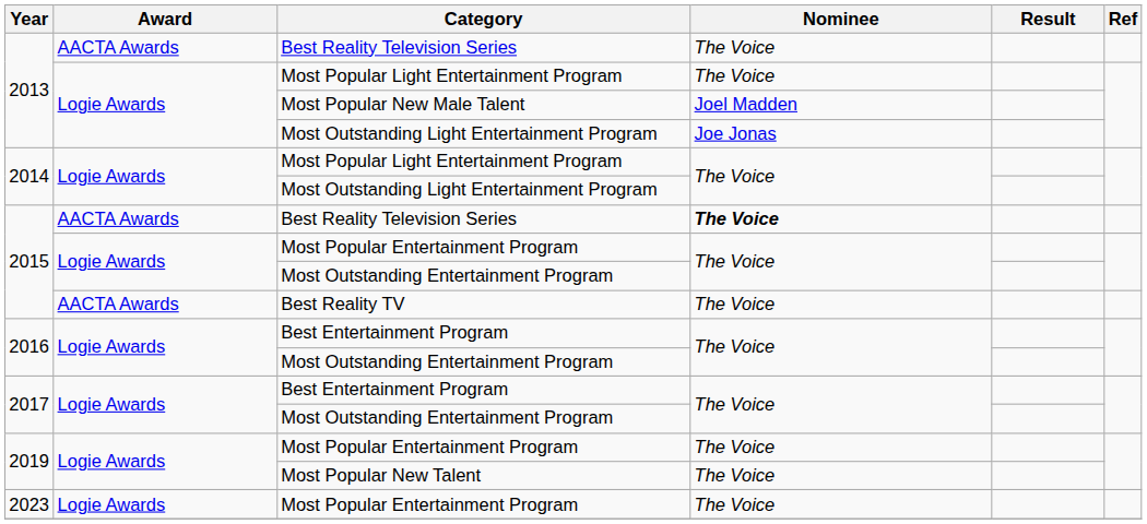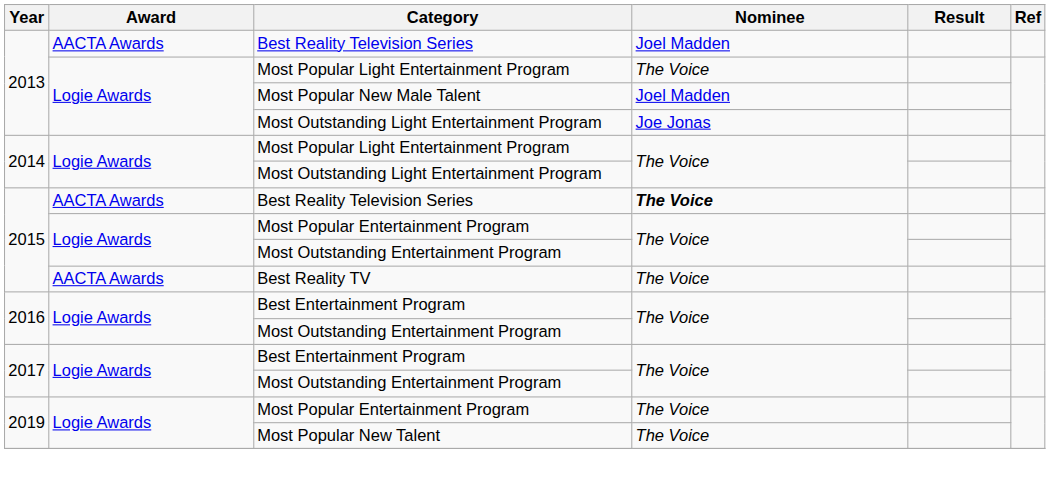 <table class="wikitable" style="width:80%">
 <tr>
 <th style="width:03%">Year</th>
 <th style="width:20%">Award</th>
 <th style="width:37%">Category</th>
 <th style="width:27%">Nominee</th>
 <th style="width:10%">Result</th>
 <th style="width:03%">Ref</th>
 </tr>
 <tr>
 <td style="text-align:center" rowspan="4">2013</td>
 <td><a href='#'>AACTA Awards</a></td>
 <td><a href='#'>Best Reality Television Series</a></td>
-<td><em>The Voice</em></td>
+<td><a href='#'>Joel Madden</a></td>
 <td></td>
 <td style="text-align:center"></td>
 </tr>
 <tr>
 <td rowspan="3"><a href='#'>Logie Awards</a></td>
 <td>Most Popular Light Entertainment Program</td>
 <td><em>The Voice</em></td>
 <td></td>
 <td style="text-align:center" rowspan="3"></td>
 </tr>
 <tr>
 <td>Most Popular New Male Talent</td>
 <td><a href='#'>Joel Madden</a></td>
 <td></td>
 </tr>
 <tr>
 <td>Most Outstanding Light Entertainment Program</td>
 <td><a href='#'>Joe Jonas</a></td>
 <td></td>
 </tr>
 <tr>
 <td style="text-align:center" rowspan="2">2014</td>
 <td rowspan="2"><a href='#'>Logie Awards</a></td>
 <td>Most Popular Light Entertainment Program</td>
 <td rowspan="2"><em>The Voice</em></td>
 <td></td>
 <td style="text-align:center" rowspan="2"></td>
 </tr>
 <tr>
 <td>Most Outstanding Light Entertainment Program</td>
 <td></td>
 </tr>
 <tr>
 <td style="text-align:center" rowspan="4">2015</td>
 <td><a href='#'>AACTA Awards</a></td>
 <td>Best Reality Television Series</td>
 <td><strong><em>The Voice</em></strong></td>
 <td></td>
 <td style="text-align:center"></td>
 </tr>
 <tr>
 <td rowspan="2"><a href='#'>Logie Awards</a></td>
 <td>Most Popular Entertainment Program</td>
 <td rowspan="2"><em>The Voice</em></td>
 <td></td>
 <td style="text-align:center" rowspan="2"></td>
 </tr>
 <tr>
 <td>Most Outstanding Entertainment Program</td>
 <td></td>
 </tr>
 <tr>
 <td><a href='#'>AACTA Awards</a></td>
 <td>Best Reality TV</td>
 <td><em>The Voice</em></td>
 <td></td>
 <td style="text-align:center"></td>
 </tr>
 <tr>
 <td style="text-align:center" rowspan="2">2016</td>
 <td rowspan="2"><a href='#'>Logie Awards</a></td>
 <td>Best Entertainment Program</td>
 <td rowspan="2"><em>The Voice</em></td>
 <td></td>
 <td style="text-align:center" rowspan="2"></td>
 </tr>
 <tr>
 <td>Most Outstanding Entertainment Program</td>
 <td></td>
 </tr>
 <tr>
 <td style="text-align:center" rowspan="2">2017</td>
 <td rowspan="2"><a href='#'>Logie Awards</a></td>
 <td>Best Entertainment Program</td>
 <td rowspan="2"><em>The Voice</em></td>
 <td></td>
 <td style="text-align:center" rowspan="2"></td>
 </tr>
 <tr>
 <td>Most Outstanding Entertainment Program</td>
 <td></td>
 </tr>
 <tr>
 <td style="text-align:center" rowspan="2">2019</td>
 <td rowspan="2"><a href='#'>Logie Awards</a></td>
 <td>Most Popular Entertainment Program</td>
 <td><em>The Voice</em></td>
 <td></td>
 <td style="text-align:center" rowspan="2"></td>
 </tr>
 <tr>
 <td>Most Popular New Talent</td>
 <td><em>The Voice</em></td>
 <td></td>
 </tr>
 <tr>
-<td style="text-align:center">2023</td>
-<td><a href='#'>Logie Awards</a></td>
-<td>Most Popular Entertainment Program</td>
-<td><em>The Voice</em></td>
-<td></td>
-<td style="text-align:center"></td>
-</tr>
-<tr>
 </tr>
 </table>
